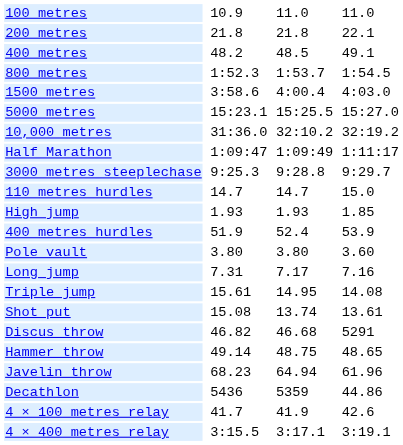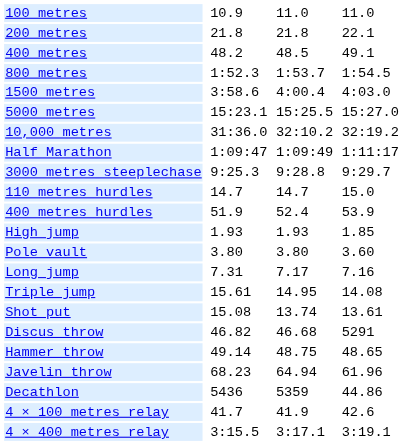 <table>
 <tr>
 <td bgcolor = DDEEFF><a href='#'>100 metres</a></td>
 <td></td>
 <td>10.9</td>
 <td></td>
 <td>11.0</td>
 <td></td>
 <td>11.0</td>
 </tr>
 <tr>
 <td bgcolor = DDEEFF><a href='#'>200 metres</a></td>
 <td></td>
 <td>21.8</td>
 <td></td>
 <td>21.8</td>
 <td></td>
 <td>22.1</td>
 </tr>
 <tr>
 <td bgcolor = DDEEFF><a href='#'>400 metres</a></td>
 <td></td>
 <td>48.2</td>
 <td></td>
 <td>48.5</td>
 <td></td>
 <td>49.1</td>
 </tr>
 <tr>
 <td bgcolor = DDEEFF><a href='#'>800 metres</a></td>
 <td></td>
 <td>1:52.3</td>
 <td></td>
 <td>1:53.7</td>
 <td></td>
 <td>1:54.5</td>
 </tr>
 <tr>
 <td bgcolor = DDEEFF><a href='#'>1500 metres</a></td>
 <td></td>
 <td>3:58.6</td>
 <td></td>
 <td>4:00.4</td>
 <td></td>
 <td>4:03.0</td>
 </tr>
 <tr>
 <td bgcolor = DDEEFF><a href='#'>5000 metres</a></td>
 <td></td>
 <td>15:23.1</td>
 <td></td>
 <td>15:25.5</td>
 <td></td>
 <td>15:27.0</td>
 </tr>
 <tr>
 <td bgcolor = DDEEFF><a href='#'>10,000 metres</a></td>
 <td></td>
 <td>31:36.0</td>
 <td></td>
 <td>32:10.2</td>
 <td></td>
 <td>32:19.2</td>
 </tr>
 <tr>
 <td bgcolor = DDEEFF><a href='#'>Half Marathon</a></td>
 <td></td>
 <td>1:09:47</td>
 <td></td>
 <td>1:09:49</td>
 <td></td>
 <td>1:11:17</td>
 </tr>
 <tr>
 <td bgcolor = DDEEFF><a href='#'>3000 metres steeplechase</a></td>
 <td></td>
 <td>9:25.3</td>
 <td></td>
 <td>9:28.8</td>
 <td></td>
 <td>9:29.7</td>
 </tr>
 <tr>
 <td bgcolor = DDEEFF><a href='#'>110 metres hurdles</a></td>
 <td></td>
 <td>14.7</td>
 <td></td>
 <td>14.7</td>
 <td></td>
 <td>15.0</td>
 </tr>
 <tr>
+<td bgcolor = DDEEFF><a href='#'>400 metres hurdles</a></td>
+<td></td>
+<td>51.9</td>
+<td></td>
+<td>52.4</td>
+<td></td>
+<td>53.9</td>
+</tr>
+<tr>
 <td bgcolor = DDEEFF><a href='#'>High jump</a></td>
 <td></td>
 <td>1.93</td>
 <td></td>
 <td>1.93</td>
 <td></td>
 <td>1.85</td>
-</tr>
-<tr>
-<td bgcolor = DDEEFF><a href='#'>400 metres hurdles</a></td>
-<td></td>
-<td>51.9</td>
-<td></td>
-<td>52.4</td>
-<td></td>
-<td>53.9</td>
 </tr>
 <tr>
 <td bgcolor = DDEEFF><a href='#'>Pole vault</a></td>
 <td></td>
 <td>3.80</td>
 <td></td>
 <td>3.80</td>
 <td></td>
 <td>3.60</td>
 </tr>
 <tr>
 <td bgcolor = DDEEFF><a href='#'>Long jump</a></td>
 <td></td>
 <td>7.31</td>
 <td></td>
 <td>7.17</td>
 <td></td>
 <td>7.16</td>
 </tr>
 <tr>
 <td bgcolor = DDEEFF><a href='#'>Triple jump</a></td>
 <td></td>
 <td>15.61</td>
 <td></td>
 <td>14.95</td>
 <td></td>
 <td>14.08</td>
 </tr>
 <tr>
 <td bgcolor = DDEEFF><a href='#'>Shot put</a></td>
 <td></td>
 <td>15.08</td>
 <td></td>
 <td>13.74</td>
 <td></td>
 <td>13.61</td>
 </tr>
 <tr>
 <td bgcolor = DDEEFF><a href='#'>Discus throw</a></td>
 <td></td>
 <td>46.82</td>
 <td></td>
 <td>46.68</td>
 <td></td>
 <td>5291</td>
 </tr>
 <tr>
 <td bgcolor = DDEEFF><a href='#'>Hammer throw</a></td>
 <td></td>
 <td>49.14</td>
 <td></td>
 <td>48.75</td>
 <td></td>
 <td>48.65</td>
 </tr>
 <tr>
 <td bgcolor = DDEEFF><a href='#'>Javelin throw</a></td>
 <td></td>
 <td>68.23</td>
 <td></td>
 <td>64.94</td>
 <td></td>
 <td>61.96</td>
 </tr>
 <tr>
 <td bgcolor = DDEEFF><a href='#'>Decathlon</a></td>
 <td></td>
 <td>5436</td>
 <td></td>
 <td>5359</td>
 <td></td>
 <td>44.86</td>
 </tr>
 <tr>
 <td bgcolor = DDEEFF><a href='#'>4 × 100 metres relay</a></td>
 <td></td>
 <td>41.7</td>
 <td></td>
 <td>41.9</td>
 <td></td>
 <td>42.6</td>
 </tr>
 <tr>
 <td bgcolor = DDEEFF><a href='#'>4 × 400 metres relay</a></td>
 <td></td>
 <td>3:15.5</td>
 <td></td>
 <td>3:17.1</td>
 <td></td>
 <td>3:19.1</td>
 </tr>
 </table>
